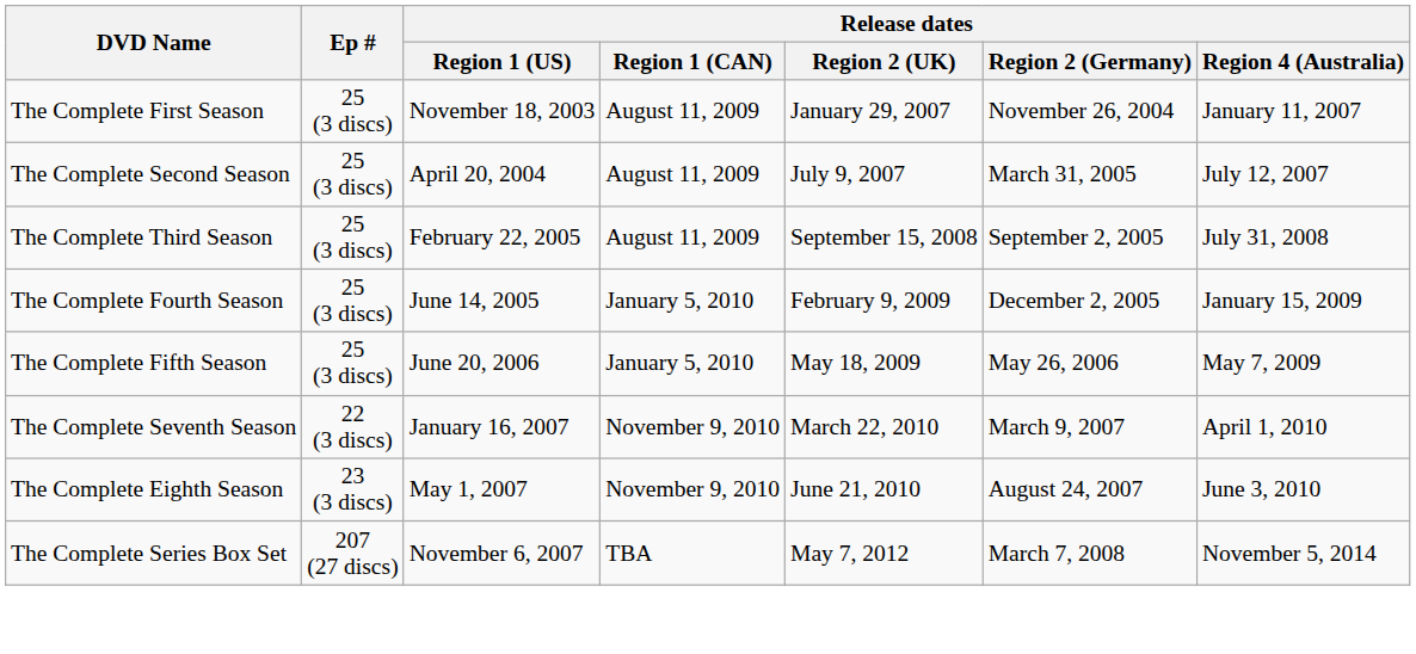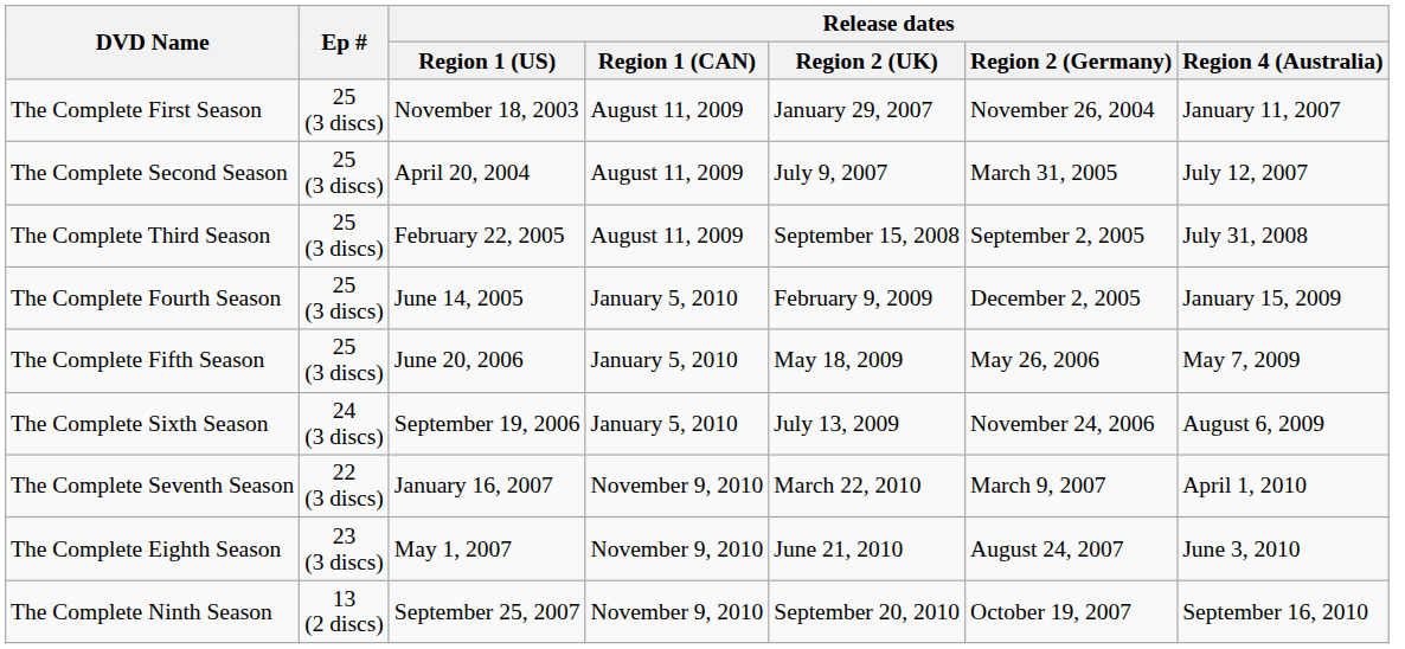 <table class="wikitable">
 <tr>
 <th rowspan="2">DVD Name</th>
 <th rowspan="2">Ep #</th>
 <th colspan="5">Release dates</th>
 </tr>
 <tr>
 <th>Region 1 (US)</th>
 <th>Region 1 (CAN)</th>
 <th>Region 2 (UK)</th>
 <th>Region 2 (Germany)</th>
 <th>Region 4 (Australia)</th>
 </tr>
 <tr>
 <td>The Complete First Season</td>
 <td style="text-align:center;">25 <br>(3 discs)</td>
 <td>November 18, 2003</td>
 <td>August 11, 2009</td>
 <td>January 29, 2007</td>
 <td>November 26, 2004</td>
 <td>January 11, 2007</td>
 </tr>
 <tr>
 <td>The Complete Second Season</td>
 <td style="text-align:center;">25 <br>(3 discs)</td>
 <td>April 20, 2004</td>
 <td>August 11, 2009</td>
 <td>July 9, 2007</td>
 <td>March 31, 2005</td>
 <td>July 12, 2007</td>
 </tr>
 <tr>
 <td>The Complete Third Season</td>
 <td style="text-align:center;">25 <br>(3 discs)</td>
 <td>February 22, 2005</td>
 <td>August 11, 2009</td>
 <td>September 15, 2008</td>
 <td>September 2, 2005</td>
 <td>July 31, 2008</td>
 </tr>
 <tr>
 <td>The Complete Fourth Season</td>
 <td style="text-align:center;">25 <br>(3 discs)</td>
 <td>June 14, 2005</td>
 <td>January 5, 2010</td>
 <td>February 9, 2009</td>
 <td>December 2, 2005</td>
 <td>January 15, 2009</td>
 </tr>
 <tr>
 <td>The Complete Fifth Season</td>
 <td style="text-align:center;">25 <br>(3 discs)</td>
 <td>June 20, 2006</td>
 <td>January 5, 2010</td>
 <td>May 18, 2009</td>
 <td>May 26, 2006</td>
 <td>May 7, 2009</td>
 </tr>
 <tr>
+<td>The Complete Sixth Season</td>
+<td style="text-align:center;">24 <br>(3 discs)</td>
+<td>September 19, 2006</td>
+<td>January 5, 2010</td>
+<td>July 13, 2009</td>
+<td>November 24, 2006</td>
+<td>August 6, 2009</td>
+</tr>
+<tr>
 <td>The Complete Seventh Season</td>
 <td style="text-align:center;">22 <br>(3 discs)</td>
 <td>January 16, 2007</td>
 <td>November 9, 2010</td>
 <td>March 22, 2010</td>
 <td>March 9, 2007</td>
 <td>April 1, 2010</td>
 </tr>
 <tr>
 <td>The Complete Eighth Season</td>
 <td style="text-align:center;">23 <br>(3 discs)</td>
 <td>May 1, 2007</td>
 <td>November 9, 2010</td>
 <td>June 21, 2010</td>
 <td>August 24, 2007</td>
 <td>June 3, 2010</td>
 </tr>
 <tr>
-<td>The Complete Series Box Set</td>
-<td style="text-align:center;">207 <br>(27 discs)</td>
-<td>November 6, 2007</td>
-<td>TBA</td>
-<td>May 7, 2012</td>
-<td>March 7, 2008</td>
-<td>November 5, 2014</td>
+<td>The Complete Ninth Season</td>
+<td style="text-align:center;">13 <br>(2 discs)</td>
+<td>September 25, 2007</td>
+<td>November 9, 2010</td>
+<td>September 20, 2010</td>
+<td>October 19, 2007</td>
+<td>September 16, 2010</td>
 </tr>
 </table>
